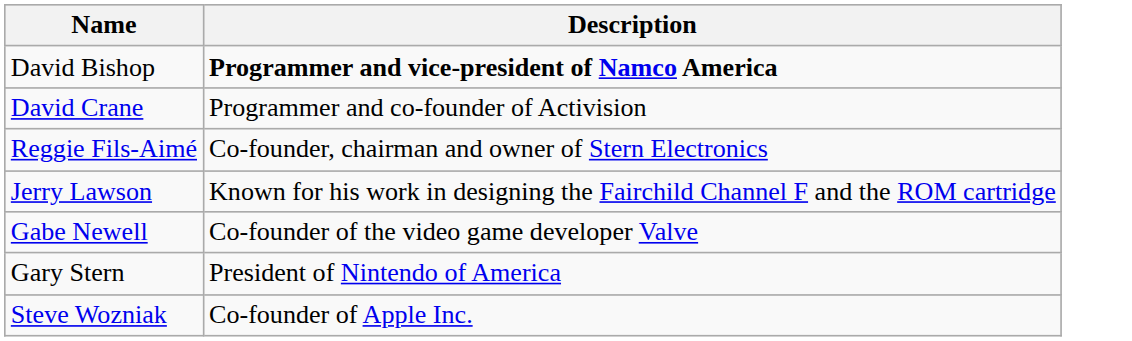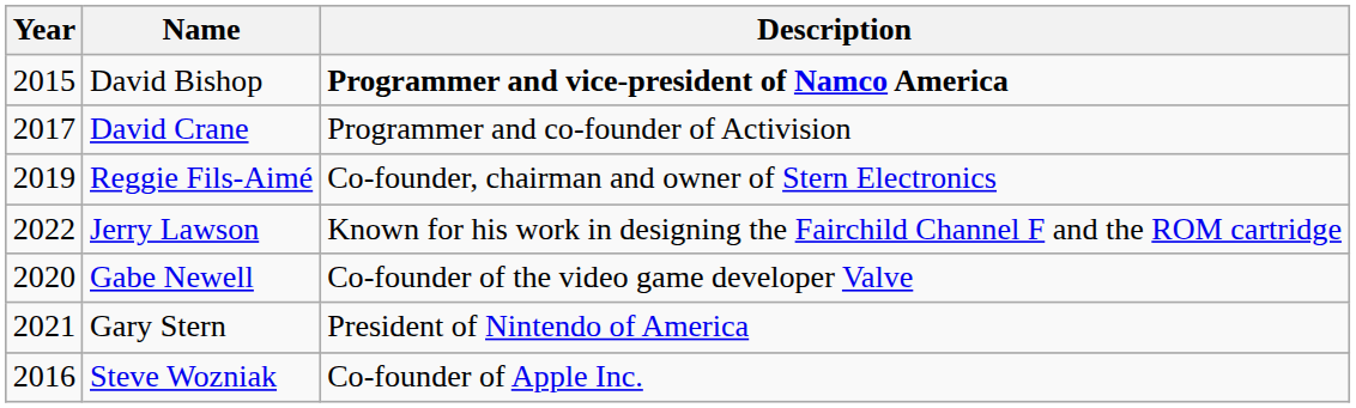 <table class="wikitable sortable">
 <tr>
+<th>Year</th>
 <th>Name</th>
 <th>Description</th>
 </tr>
 <tr>
+<td>2015</td>
 <td>David Bishop</td>
 <td><strong>Programmer and vice-president of <a href='#'>Namco</a> America</strong></td>
 </tr>
 <tr>
+<td>2017</td>
 <td><a href='#'>David Crane</a></td>
 <td>Programmer and co-founder of Activision</td>
 </tr>
 <tr>
+<td>2019</td>
 <td><a href='#'>Reggie Fils-Aimé</a></td>
 <td>Co-founder, chairman and owner of <a href='#'>Stern Electronics</a></td>
 </tr>
 <tr>
+<td>2022</td>
 <td><a href='#'>Jerry Lawson</a></td>
 <td>Known for his work in designing the <a href='#'>Fairchild Channel F</a> and the <a href='#'>ROM cartridge</a></td>
 </tr>
 <tr>
+<td>2020</td>
 <td><a href='#'>Gabe Newell</a></td>
 <td>Co-founder of the video game developer <a href='#'>Valve</a></td>
 </tr>
 <tr>
+<td>2021</td>
 <td>Gary Stern</td>
 <td>President of <a href='#'>Nintendo of America</a></td>
 </tr>
 <tr>
+<td>2016</td>
 <td><a href='#'>Steve Wozniak</a></td>
 <td>Co-founder of <a href='#'>Apple Inc.</a></td>
 </tr>
 </table>
